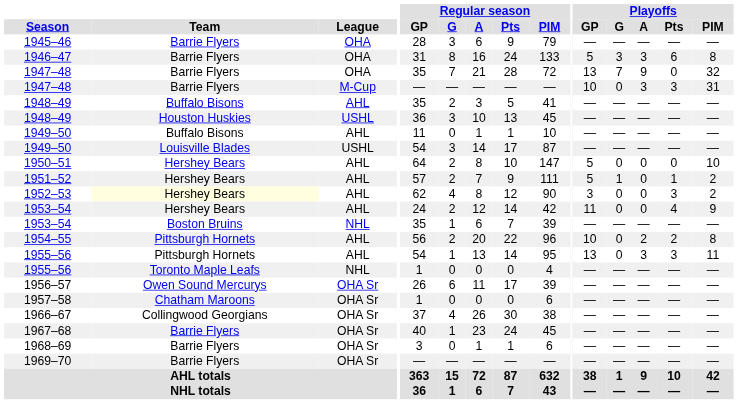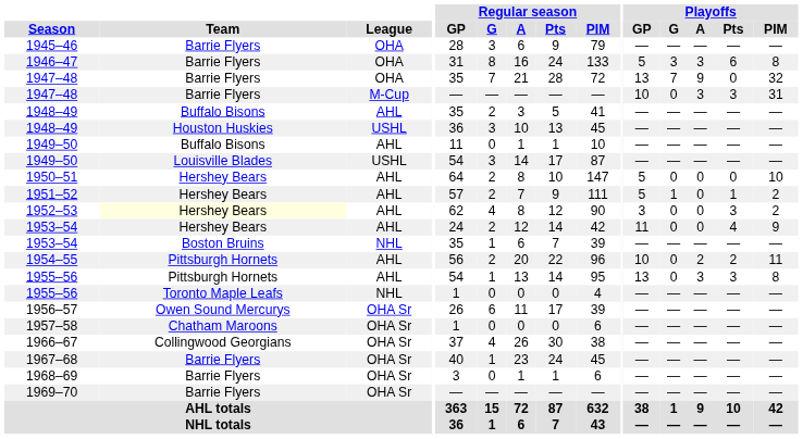 <table border="0" cellpadding="1" cellspacing="0" style="text-align:center; width:60em">
 <tr bgcolor="#e0e0e0">
 <th colspan="3" bgcolor="#ffffff"></th>
 <th rowspan="100" bgcolor="#ffffff"></th>
 <th colspan="5"><a href='#'>Regular season</a></th>
 <th rowspan="100" bgcolor="#ffffff"></th>
 <th colspan="5"><a href='#'>Playoffs</a></th>
 </tr>
 <tr bgcolor="#e0e0e0">
 <th><a href='#'>Season</a></th>
 <th>Team</th>
 <th>League</th>
 <th>GP</th>
 <th><a href='#'>G</a></th>
 <th><a href='#'>A</a></th>
 <th><a href='#'>Pts</a></th>
 <th><a href='#'>PIM</a></th>
 <th>GP</th>
 <th>G</th>
 <th>A</th>
 <th>Pts</th>
 <th>PIM</th>
 </tr>
 <tr>
 <td><a href='#'>1945–46</a></td>
 <td><a href='#'>Barrie Flyers</a></td>
 <td><a href='#'>OHA</a></td>
 <td>28</td>
 <td>3</td>
 <td>6</td>
 <td>9</td>
 <td>79</td>
 <td>—</td>
 <td>—</td>
 <td>—</td>
 <td>—</td>
 <td>—</td>
 </tr>
 <tr bgcolor="#f0f0f0">
 <td><a href='#'>1946–47</a></td>
 <td>Barrie Flyers</td>
 <td>OHA</td>
 <td>31</td>
 <td>8</td>
 <td>16</td>
 <td>24</td>
 <td>133</td>
 <td>5</td>
 <td>3</td>
 <td>3</td>
 <td>6</td>
 <td>8</td>
 </tr>
 <tr>
 <td><a href='#'>1947–48</a></td>
 <td>Barrie Flyers</td>
 <td>OHA</td>
 <td>35</td>
 <td>7</td>
 <td>21</td>
 <td>28</td>
 <td>72</td>
 <td>13</td>
 <td>7</td>
 <td>9</td>
 <td>0</td>
 <td>32</td>
 </tr>
 <tr bgcolor="#f0f0f0">
 <td><a href='#'>1947–48</a></td>
 <td>Barrie Flyers</td>
 <td><a href='#'>M-Cup</a></td>
 <td>—</td>
 <td>—</td>
 <td>—</td>
 <td>—</td>
 <td>—</td>
 <td>10</td>
 <td>0</td>
 <td>3</td>
 <td>3</td>
 <td>31</td>
 </tr>
 <tr>
 <td><a href='#'>1948–49</a></td>
 <td><a href='#'>Buffalo Bisons</a></td>
 <td><a href='#'>AHL</a></td>
 <td>35</td>
 <td>2</td>
 <td>3</td>
 <td>5</td>
 <td>41</td>
 <td>—</td>
 <td>—</td>
 <td>—</td>
 <td>—</td>
 <td>—</td>
 </tr>
 <tr bgcolor="#f0f0f0">
 <td><a href='#'>1948–49</a></td>
 <td><a href='#'>Houston Huskies</a></td>
 <td><a href='#'>USHL</a></td>
 <td>36</td>
 <td>3</td>
 <td>10</td>
 <td>13</td>
 <td>45</td>
 <td>—</td>
 <td>—</td>
 <td>—</td>
 <td>—</td>
 <td>—</td>
 </tr>
 <tr>
 <td><a href='#'>1949–50</a></td>
 <td>Buffalo Bisons</td>
 <td>AHL</td>
 <td>11</td>
 <td>0</td>
 <td>1</td>
 <td>1</td>
 <td>10</td>
 <td>—</td>
 <td>—</td>
 <td>—</td>
 <td>—</td>
 <td>—</td>
 </tr>
 <tr bgcolor="#f0f0f0">
 <td><a href='#'>1949–50</a></td>
 <td><a href='#'>Louisville Blades</a></td>
 <td>USHL</td>
 <td>54</td>
 <td>3</td>
 <td>14</td>
 <td>17</td>
 <td>87</td>
 <td>—</td>
 <td>—</td>
 <td>—</td>
 <td>—</td>
 <td>—</td>
 </tr>
 <tr>
 <td><a href='#'>1950–51</a></td>
 <td><a href='#'>Hershey Bears</a></td>
 <td>AHL</td>
 <td>64</td>
 <td>2</td>
 <td>8</td>
 <td>10</td>
 <td>147</td>
 <td>5</td>
 <td>0</td>
 <td>0</td>
 <td>0</td>
 <td>10</td>
 </tr>
 <tr bgcolor="#f0f0f0">
 <td><a href='#'>1951–52</a></td>
 <td>Hershey Bears</td>
 <td>AHL</td>
 <td>57</td>
 <td>2</td>
 <td>7</td>
 <td>9</td>
 <td>111</td>
 <td>5</td>
 <td>1</td>
 <td>0</td>
 <td>1</td>
 <td>2</td>
 </tr>
 <tr>
 <td><a href='#'>1952–53</a></td>
 <td style="background: lightyellow;">Hershey Bears</td>
 <td>AHL</td>
 <td>62</td>
 <td>4</td>
 <td>8</td>
 <td>12</td>
 <td>90</td>
 <td>3</td>
 <td>0</td>
 <td>0</td>
 <td>3</td>
 <td>2</td>
 </tr>
 <tr bgcolor="#f0f0f0">
 <td><a href='#'>1953–54</a></td>
 <td>Hershey Bears</td>
 <td>AHL</td>
 <td>24</td>
 <td>2</td>
 <td>12</td>
 <td>14</td>
 <td>42</td>
 <td>11</td>
 <td>0</td>
 <td>0</td>
 <td>4</td>
 <td>9</td>
 </tr>
 <tr>
 <td><a href='#'>1953–54</a></td>
 <td><a href='#'>Boston Bruins</a></td>
 <td><a href='#'>NHL</a></td>
 <td>35</td>
 <td>1</td>
 <td>6</td>
 <td>7</td>
 <td>39</td>
 <td>—</td>
 <td>—</td>
 <td>—</td>
 <td>—</td>
 <td>—</td>
 </tr>
 <tr bgcolor="#f0f0f0">
 <td><a href='#'>1954–55</a></td>
 <td><a href='#'>Pittsburgh Hornets</a></td>
 <td>AHL</td>
 <td>56</td>
 <td>2</td>
 <td>20</td>
 <td>22</td>
 <td>96</td>
 <td>10</td>
 <td>0</td>
 <td>2</td>
 <td>2</td>
-<td>8</td>
+<td>11</td>
 </tr>
 <tr>
 <td><a href='#'>1955–56</a></td>
 <td>Pittsburgh Hornets</td>
 <td>AHL</td>
 <td>54</td>
 <td>1</td>
 <td>13</td>
 <td>14</td>
 <td>95</td>
 <td>13</td>
 <td>0</td>
 <td>3</td>
 <td>3</td>
-<td>11</td>
+<td>8</td>
 </tr>
 <tr bgcolor="#f0f0f0">
 <td><a href='#'>1955–56</a></td>
 <td><a href='#'>Toronto Maple Leafs</a></td>
 <td>NHL</td>
 <td>1</td>
 <td>0</td>
 <td>0</td>
 <td>0</td>
 <td>4</td>
 <td>—</td>
 <td>—</td>
 <td>—</td>
 <td>—</td>
 <td>—</td>
 </tr>
 <tr>
 <td>1956–57</td>
 <td><a href='#'>Owen Sound Mercurys</a></td>
 <td><a href='#'>OHA Sr</a></td>
 <td>26</td>
 <td>6</td>
 <td>11</td>
 <td>17</td>
 <td>39</td>
 <td>—</td>
 <td>—</td>
 <td>—</td>
 <td>—</td>
 <td>—</td>
 </tr>
 <tr bgcolor="#f0f0f0">
 <td>1957–58</td>
 <td><a href='#'>Chatham Maroons</a></td>
 <td>OHA Sr</td>
 <td>1</td>
 <td>0</td>
 <td>0</td>
 <td>0</td>
 <td>6</td>
 <td>—</td>
 <td>—</td>
 <td>—</td>
 <td>—</td>
 <td>—</td>
 </tr>
 <tr>
 <td>1966–67</td>
 <td>Collingwood Georgians</td>
 <td>OHA Sr</td>
 <td>37</td>
 <td>4</td>
 <td>26</td>
 <td>30</td>
 <td>38</td>
 <td>—</td>
 <td>—</td>
 <td>—</td>
 <td>—</td>
 <td>—</td>
 </tr>
 <tr bgcolor="#f0f0f0">
 <td>1967–68</td>
 <td><a href='#'>Barrie Flyers</a></td>
 <td>OHA Sr</td>
 <td>40</td>
 <td>1</td>
 <td>23</td>
 <td>24</td>
 <td>45</td>
 <td>—</td>
 <td>—</td>
 <td>—</td>
 <td>—</td>
 <td>—</td>
 </tr>
 <tr>
 <td>1968–69</td>
 <td>Barrie Flyers</td>
 <td>OHA Sr</td>
 <td>3</td>
 <td>0</td>
 <td>1</td>
 <td>1</td>
 <td>6</td>
 <td>—</td>
 <td>—</td>
 <td>—</td>
 <td>—</td>
 <td>—</td>
 </tr>
 <tr bgcolor="#f0f0f0">
 <td>1969–70</td>
 <td>Barrie Flyers</td>
 <td>OHA Sr</td>
 <td>—</td>
 <td>—</td>
 <td>—</td>
 <td>—</td>
 <td>—</td>
 <td>—</td>
 <td>—</td>
 <td>—</td>
 <td>—</td>
 <td>—</td>
 </tr>
 <tr bgcolor="#e0e0e0">
 <th colspan="3">AHL totals</th>
 <th>363</th>
 <th>15</th>
 <th>72</th>
 <th>87</th>
 <th>632</th>
 <th>38</th>
 <th>1</th>
 <th>9</th>
 <th>10</th>
 <th>42</th>
 </tr>
 <tr bgcolor="#e0e0e0">
 <th colspan="3">NHL totals</th>
 <th>36</th>
 <th>1</th>
 <th>6</th>
 <th>7</th>
 <th>43</th>
 <th>—</th>
 <th>—</th>
 <th>—</th>
 <th>—</th>
 <th>—</th>
 </tr>
 </table>
